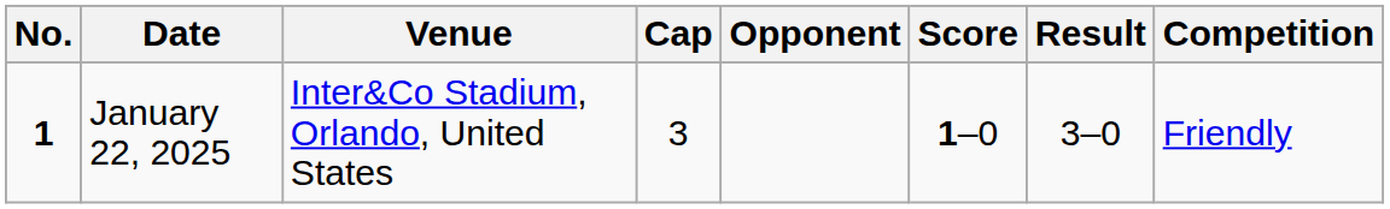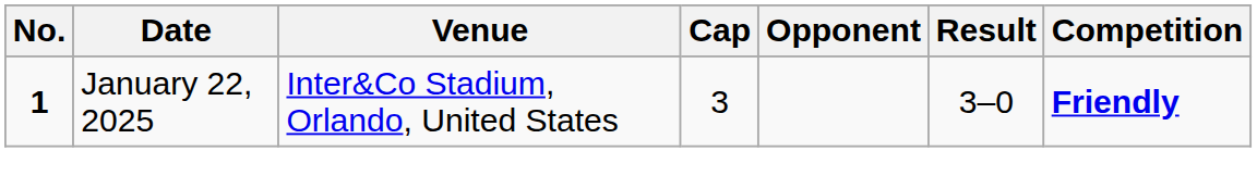 <table class="wikitable sortable">
 <tr>
 <th>No.</th>
 <th>Date</th>
 <th>Venue</th>
 <th>Cap</th>
 <th>Opponent</th>
-<th>Score</th>
 <th>Result</th>
 <th>Competition</th>
 </tr>
 <tr>
 <td align="center"><strong>1</strong></td>
 <td>January 22, 2025</td>
 <td><a href='#'>Inter&Co Stadium</a>, <a href='#'>Orlando</a>, United States</td>
 <td align="center">3</td>
 <td></td>
-<td align="center"><strong>1</strong>–0</td>
 <td align="center">3–0</td>
-<td><a href='#'>Friendly</a></td>
+<td><strong><a href='#'>Friendly</a></strong></td>
 </tr>
 </table>
